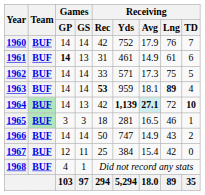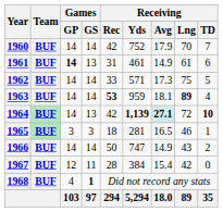 <table class="wikitable" style="text-align:center;">
 <tr>
 <th rowspan="2">Year</th>
 <th rowspan="2">Team</th>
 <th colspan="2">Games</th>
 <th colspan="5">Receiving</th>
 </tr>
 <tr>
 <th>GP</th>
 <th>GS</th>
 <th>Rec</th>
 <th>Yds</th>
 <th>Avg</th>
 <th>Lng</th>
 <th>TD</th>
 </tr>
 <tr>
 <th><a href='#'>1960</a></th>
 <th><a href='#'>BUF</a></th>
 <td>14</td>
 <td>14</td>
 <td>42</td>
 <td>752</td>
 <td>17.9</td>
-<td>76</td>
+<td>70</td>
 <td>7</td>
 </tr>
 <tr>
 <th><a href='#'>1961</a></th>
 <th><a href='#'>BUF</a></th>
 <td><strong>14</strong></td>
 <td>13</td>
 <td>31</td>
 <td>461</td>
 <td>14.9</td>
 <td>61</td>
 <td>6</td>
 </tr>
 <tr>
 <th><a href='#'>1962</a></th>
 <th><a href='#'>BUF</a></th>
 <td>14</td>
 <td>14</td>
 <td>33</td>
 <td>571</td>
 <td>17.3</td>
 <td>75</td>
 <td>5</td>
 </tr>
 <tr>
 <th><a href='#'>1963</a></th>
 <th><a href='#'>BUF</a></th>
 <td>14</td>
 <td>14</td>
 <td><strong>53</strong></td>
 <td>959</td>
 <td>18.1</td>
 <td><strong>89</strong></td>
 <td>4</td>
 </tr>
 <tr>
 <th><a href='#'>1964</a></th>
 <th style="background:#afe6ba;"><a href='#'>BUF</a></th>
 <td>14</td>
 <td>13</td>
 <td>42</td>
 <td><strong>1,139</strong></td>
 <td style="background:#cfecec;"><strong>27.1</strong></td>
 <td>72</td>
 <td><strong>10</strong></td>
 </tr>
 <tr>
 <th><a href='#'>1965</a></th>
 <th style="background:#afe6ba;"><a href='#'>BUF</a></th>
 <td>3</td>
 <td>3</td>
 <td>18</td>
 <td>281</td>
 <td>16.5</td>
 <td>46</td>
 <td>1</td>
 </tr>
 <tr>
 <th><a href='#'>1966</a></th>
 <th><a href='#'>BUF</a></th>
 <td>14</td>
 <td>14</td>
 <td>50</td>
 <td>747</td>
 <td>14.9</td>
 <td>43</td>
 <td>2</td>
 </tr>
 <tr>
 <th><a href='#'>1967</a></th>
 <th><a href='#'>BUF</a></th>
 <td>12</td>
 <td>11</td>
-<td>25</td>
+<td>28</td>
 <td>384</td>
 <td>15.4</td>
 <td>42</td>
 <td>0</td>
 </tr>
 <tr>
 <th><a href='#'>1968</a></th>
 <th><a href='#'>BUF</a></th>
 <td>4</td>
-<td>1</td>
+<td><strong>1</strong></td>
 <td colspan="5"><em>Did not record any stats</em></td>
 </tr>
 <tr>
 <th colspan="2"></th>
 <th>103</th>
 <th>97</th>
 <th>294</th>
 <th>5,294</th>
 <th>18.0</th>
 <th>89</th>
 <th>35</th>
 </tr>
 </table>
